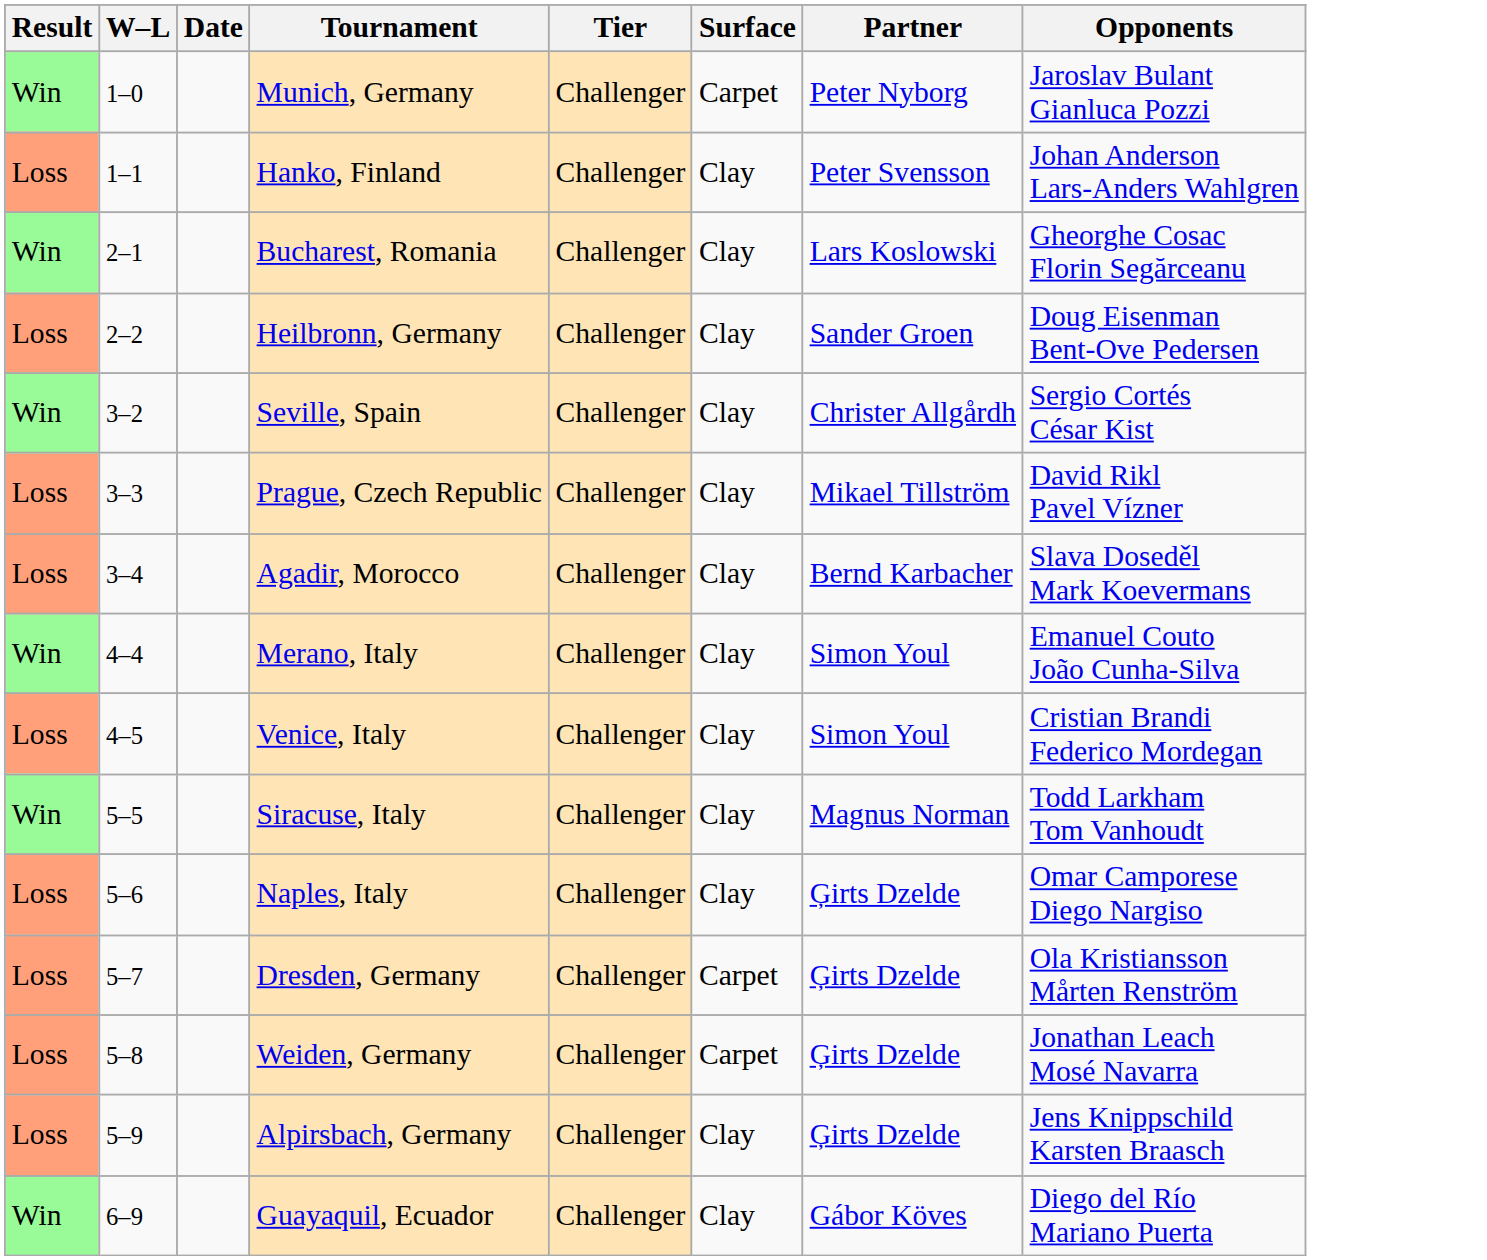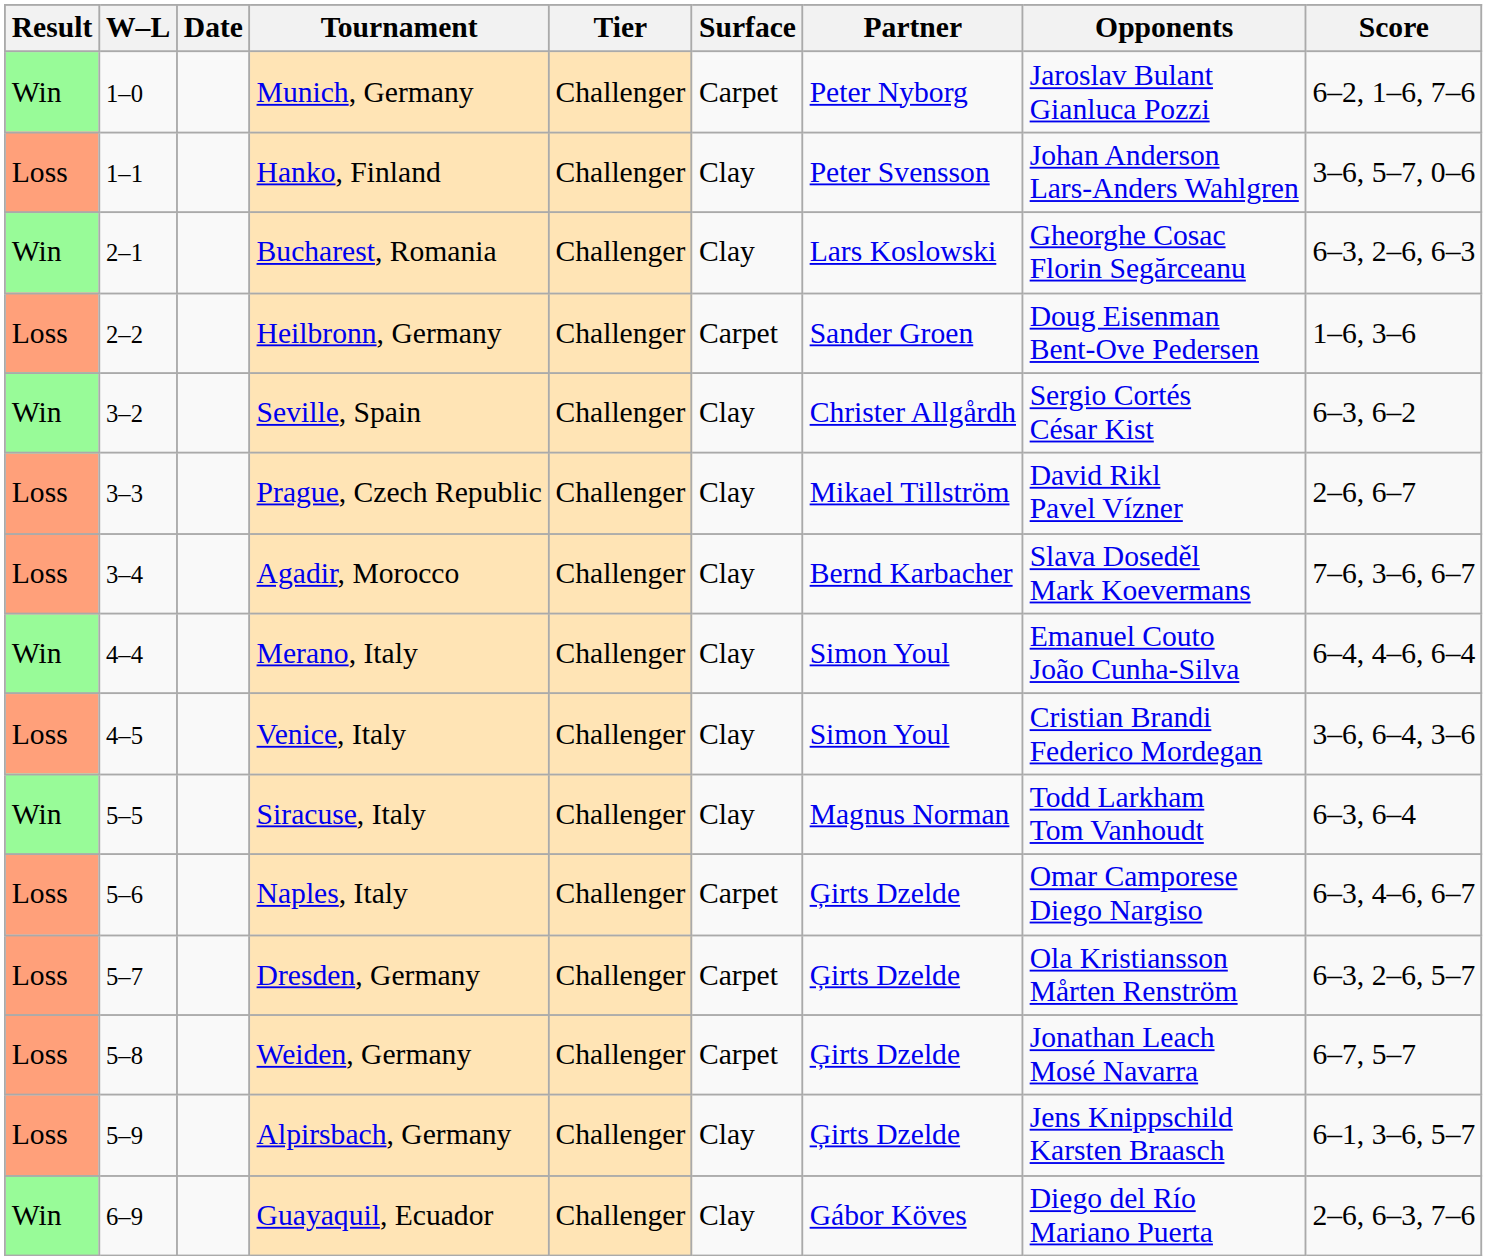 <table class="sortable wikitable">
 <tr>
 <th>Result</th>
 <th class="unsortable">W–L</th>
 <th>Date</th>
 <th>Tournament</th>
 <th>Tier</th>
 <th>Surface</th>
 <th>Partner</th>
 <th>Opponents</th>
+<th class="unsortable">Score</th>
 </tr>
 <tr>
 <td style="background:#98fb98;">Win</td>
 <td><small>1–0</small></td>
 <td></td>
 <td style="background:moccasin;"><a href='#'>Munich</a>, Germany</td>
 <td style="background:moccasin;">Challenger</td>
 <td>Carpet</td>
 <td> <a href='#'>Peter Nyborg</a></td>
 <td> <a href='#'>Jaroslav Bulant</a> <br>  <a href='#'>Gianluca Pozzi</a></td>
+<td>6–2, 1–6, 7–6</td>
 </tr>
 <tr>
 <td style="background:#ffa07a;">Loss</td>
 <td><small>1–1</small></td>
 <td></td>
 <td style="background:moccasin;"><a href='#'>Hanko</a>, Finland</td>
 <td style="background:moccasin;">Challenger</td>
 <td>Clay</td>
 <td> <a href='#'>Peter Svensson</a></td>
 <td> <a href='#'>Johan Anderson</a> <br>  <a href='#'>Lars-Anders Wahlgren</a></td>
+<td>3–6, 5–7, 0–6</td>
 </tr>
 <tr>
 <td style="background:#98fb98;">Win</td>
 <td><small>2–1</small></td>
 <td></td>
 <td style="background:moccasin;"><a href='#'>Bucharest</a>, Romania</td>
 <td style="background:moccasin;">Challenger</td>
 <td>Clay</td>
 <td> <a href='#'>Lars Koslowski</a></td>
 <td> <a href='#'>Gheorghe Cosac</a> <br>  <a href='#'>Florin Segărceanu</a></td>
+<td>6–3, 2–6, 6–3</td>
 </tr>
 <tr>
 <td style="background:#ffa07a;">Loss</td>
 <td><small>2–2</small></td>
 <td></td>
 <td style="background:moccasin;"><a href='#'>Heilbronn</a>, Germany</td>
 <td style="background:moccasin;">Challenger</td>
-<td>Clay</td>
+<td>Carpet</td>
 <td> <a href='#'>Sander Groen</a></td>
 <td> <a href='#'>Doug Eisenman</a> <br>  <a href='#'>Bent-Ove Pedersen</a></td>
+<td>1–6, 3–6</td>
 </tr>
 <tr>
 <td style="background:#98fb98;">Win</td>
 <td><small>3–2</small></td>
 <td></td>
 <td style="background:moccasin;"><a href='#'>Seville</a>, Spain</td>
 <td style="background:moccasin;">Challenger</td>
 <td>Clay</td>
 <td> <a href='#'>Christer Allgårdh</a></td>
 <td> <a href='#'>Sergio Cortés</a> <br>  <a href='#'>César Kist</a></td>
+<td>6–3, 6–2</td>
 </tr>
 <tr>
 <td style="background:#ffa07a;">Loss</td>
 <td><small>3–3</small></td>
 <td></td>
 <td style="background:moccasin;"><a href='#'>Prague</a>, Czech Republic</td>
 <td style="background:moccasin;">Challenger</td>
 <td>Clay</td>
 <td> <a href='#'>Mikael Tillström</a></td>
 <td> <a href='#'>David Rikl</a> <br>  <a href='#'>Pavel Vízner</a></td>
+<td>2–6, 6–7</td>
 </tr>
 <tr>
 <td style="background:#ffa07a;">Loss</td>
 <td><small>3–4</small></td>
 <td></td>
 <td style="background:moccasin;"><a href='#'>Agadir</a>, Morocco</td>
 <td style="background:moccasin;">Challenger</td>
 <td>Clay</td>
 <td> <a href='#'>Bernd Karbacher</a></td>
 <td> <a href='#'>Slava Doseděl</a> <br>  <a href='#'>Mark Koevermans</a></td>
+<td>7–6, 3–6, 6–7</td>
 </tr>
 <tr>
 <td style="background:#98fb98;">Win</td>
 <td><small>4–4</small></td>
 <td></td>
 <td style="background:moccasin;"><a href='#'>Merano</a>, Italy</td>
 <td style="background:moccasin;">Challenger</td>
 <td>Clay</td>
 <td> <a href='#'>Simon Youl</a></td>
 <td> <a href='#'>Emanuel Couto</a> <br>  <a href='#'>João Cunha-Silva</a></td>
+<td>6–4, 4–6, 6–4</td>
 </tr>
 <tr>
 <td style="background:#ffa07a;">Loss</td>
 <td><small>4–5</small></td>
 <td></td>
 <td style="background:moccasin;"><a href='#'>Venice</a>, Italy</td>
 <td style="background:moccasin;">Challenger</td>
 <td>Clay</td>
 <td> <a href='#'>Simon Youl</a></td>
 <td> <a href='#'>Cristian Brandi</a> <br>  <a href='#'>Federico Mordegan</a></td>
+<td>3–6, 6–4, 3–6</td>
 </tr>
 <tr>
 <td style="background:#98fb98;">Win</td>
 <td><small>5–5</small></td>
 <td></td>
 <td style="background:moccasin;"><a href='#'>Siracuse</a>, Italy</td>
 <td style="background:moccasin;">Challenger</td>
 <td>Clay</td>
 <td> <a href='#'>Magnus Norman</a></td>
 <td> <a href='#'>Todd Larkham</a> <br>  <a href='#'>Tom Vanhoudt</a></td>
+<td>6–3, 6–4</td>
 </tr>
 <tr>
 <td style="background:#ffa07a;">Loss</td>
 <td><small>5–6</small></td>
 <td></td>
 <td style="background:moccasin;"><a href='#'>Naples</a>, Italy</td>
 <td style="background:moccasin;">Challenger</td>
-<td>Clay</td>
+<td>Carpet</td>
 <td> <a href='#'>Ģirts Dzelde</a></td>
 <td> <a href='#'>Omar Camporese</a> <br>  <a href='#'>Diego Nargiso</a></td>
+<td>6–3, 4–6, 6–7</td>
 </tr>
 <tr>
 <td style="background:#ffa07a;">Loss</td>
 <td><small>5–7</small></td>
 <td></td>
 <td style="background:moccasin;"><a href='#'>Dresden</a>, Germany</td>
 <td style="background:moccasin;">Challenger</td>
 <td>Carpet</td>
 <td> <a href='#'>Ģirts Dzelde</a></td>
 <td> <a href='#'>Ola Kristiansson</a> <br>  <a href='#'>Mårten Renström</a></td>
+<td>6–3, 2–6, 5–7</td>
 </tr>
 <tr>
 <td style="background:#ffa07a;">Loss</td>
 <td><small>5–8</small></td>
 <td></td>
 <td style="background:moccasin;"><a href='#'>Weiden</a>, Germany</td>
 <td style="background:moccasin;">Challenger</td>
 <td>Carpet</td>
 <td> <a href='#'>Ģirts Dzelde</a></td>
 <td> <a href='#'>Jonathan Leach</a> <br>  <a href='#'>Mosé Navarra</a></td>
+<td>6–7, 5–7</td>
 </tr>
 <tr>
 <td style="background:#ffa07a;">Loss</td>
 <td><small>5–9</small></td>
 <td></td>
 <td style="background:moccasin;"><a href='#'>Alpirsbach</a>, Germany</td>
 <td style="background:moccasin;">Challenger</td>
 <td>Clay</td>
 <td> <a href='#'>Ģirts Dzelde</a></td>
 <td> <a href='#'>Jens Knippschild</a> <br>  <a href='#'>Karsten Braasch</a></td>
+<td>6–1, 3–6, 5–7</td>
 </tr>
 <tr>
 <td style="background:#98fb98;">Win</td>
 <td><small>6–9</small></td>
 <td></td>
 <td style="background:moccasin;"><a href='#'>Guayaquil</a>, Ecuador</td>
 <td style="background:moccasin;">Challenger</td>
 <td>Clay</td>
 <td> <a href='#'>Gábor Köves</a></td>
 <td> <a href='#'>Diego del Río</a> <br>  <a href='#'>Mariano Puerta</a></td>
+<td>2–6, 6–3, 7–6</td>
 </tr>
 </table>
